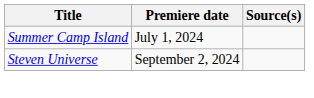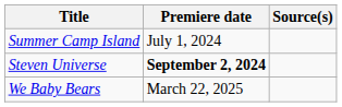 <table class="wikitable sortable">
 <tr>
 <th>Title</th>
 <th>Premiere date</th>
 <th>Source(s)</th>
 </tr>
 <tr>
 <td><em><a href='#'>Summer Camp Island</a></em></td>
 <td>July 1, 2024</td>
 <td></td>
 </tr>
 <tr>
 <td><em><a href='#'>Steven Universe</a></em></td>
-<td>September 2, 2024</td>
+<td><strong>September 2, 2024</strong></td>
+<td></td>
+</tr>
+<tr>
+<td><em><a href='#'>We Baby Bears</a></em></td>
+<td>March 22, 2025</td>
 <td></td>
 </tr>
 </table>
